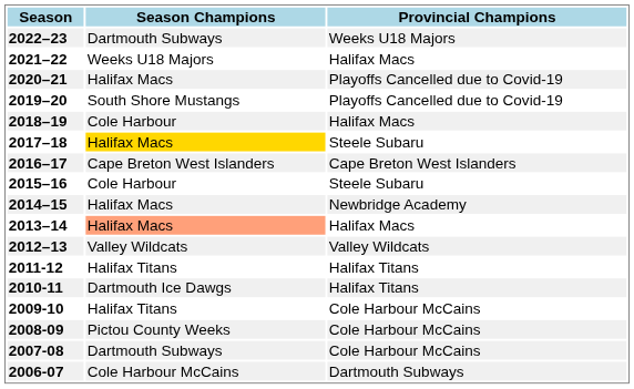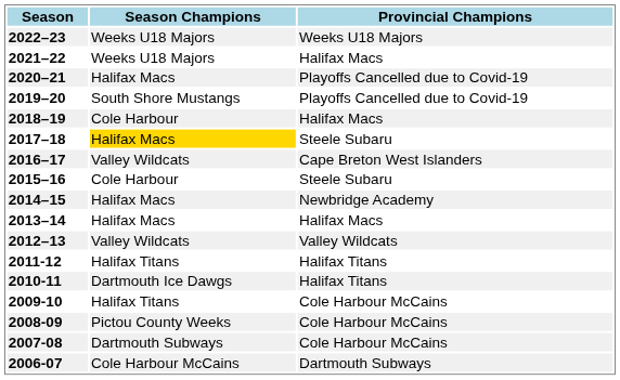 <table cellpadding="1" width="600px" style="font-size: 90%; border: 1px solid gray;">
 <tr align="center">
 <th style="background: #ADD8E6;"><strong>Season</strong></th>
 <th style="background: #ADD8E6;"><strong>Season Champions</strong></th>
 <th style="background: #ADD8E6;"><strong>Provincial Champions</strong></th>
 </tr>
 <tr bgcolor="#f0f0f0">
 <td><strong>2022–23</strong></td>
-<td>Dartmouth Subways</td>
+<td>Weeks U18 Majors</td>
 <td>Weeks U18 Majors</td>
 </tr>
 <tr>
 <td><strong>2021–22</strong></td>
 <td>Weeks U18 Majors</td>
 <td>Halifax Macs</td>
 </tr>
 <tr bgcolor="#f0f0f0">
 <td><strong>2020–21</strong></td>
 <td>Halifax Macs</td>
 <td>Playoffs Cancelled due to Covid-19</td>
 </tr>
 <tr>
 <td><strong>2019–20</strong></td>
 <td>South Shore Mustangs</td>
 <td>Playoffs Cancelled due to Covid-19</td>
 </tr>
 <tr bgcolor="#f0f0f0">
 <td><strong>2018–19</strong></td>
 <td>Cole Harbour</td>
 <td>Halifax Macs</td>
 </tr>
 <tr>
 <td><strong>2017–18</strong></td>
 <td style="background: gold;">Halifax Macs</td>
 <td>Steele Subaru</td>
 </tr>
 <tr bgcolor="#f0f0f0">
 <td><strong>2016–17</strong></td>
-<td>Cape Breton West Islanders</td>
+<td>Valley Wildcats</td>
 <td>Cape Breton West Islanders</td>
 </tr>
 <tr>
 <td><strong>2015–16</strong></td>
 <td>Cole Harbour</td>
 <td>Steele Subaru</td>
 </tr>
 <tr bgcolor="#f0f0f0">
 <td><strong>2014–15</strong></td>
 <td>Halifax Macs</td>
 <td>Newbridge Academy</td>
 </tr>
 <tr>
 <td><strong>2013–14</strong></td>
-<td style="background: lightsalmon;">Halifax Macs</td>
+<td>Halifax Macs</td>
 <td>Halifax Macs</td>
 </tr>
 <tr bgcolor="#f0f0f0">
 <td><strong>2012–13</strong></td>
 <td>Valley Wildcats</td>
 <td>Valley Wildcats</td>
 </tr>
 <tr>
 <td><strong>2011-12</strong></td>
 <td>Halifax Titans</td>
 <td>Halifax Titans</td>
 </tr>
 <tr bgcolor="#f0f0f0">
 <td><strong>2010-11</strong></td>
 <td>Dartmouth Ice Dawgs</td>
 <td>Halifax Titans</td>
 </tr>
 <tr>
 <td><strong>2009-10</strong></td>
 <td>Halifax Titans</td>
 <td>Cole Harbour McCains</td>
 </tr>
 <tr bgcolor="#f0f0f0">
 <td><strong>2008-09</strong></td>
 <td>Pictou County Weeks</td>
 <td>Cole Harbour McCains</td>
 </tr>
 <tr bgcolor="#f0f0f0">
 <td><strong>2007-08</strong></td>
 <td>Dartmouth Subways</td>
 <td>Cole Harbour McCains</td>
 </tr>
 <tr bgcolor="#f0f0f0">
 <td><strong>2006-07</strong></td>
 <td>Cole Harbour McCains</td>
 <td>Dartmouth Subways</td>
 </tr>
 </table>
